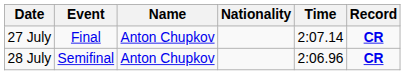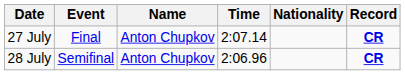 <table class="wikitable" style=text-align:center>
 <tr>
 <th>Date</th>
 <th>Event</th>
 <th>Name</th>
+<th>Time</th>
 <th>Nationality</th>
-<th>Time</th>
 <th>Record</th>
 </tr>
 <tr>
 <td>27 July</td>
 <td><a href='#'>Final</a></td>
 <td align=left><a href='#'>Anton Chupkov</a></td>
+<td>2:07.14</td>
 <td align=left></td>
-<td>2:07.14</td>
 <td><strong><a href='#'>CR</a></strong></td>
 </tr>
 <tr>
 <td>28 July</td>
 <td><a href='#'>Semifinal</a></td>
 <td align=left><a href='#'>Anton Chupkov</a></td>
+<td>2:06.96</td>
 <td align=left></td>
-<td>2:06.96</td>
 <td><strong><a href='#'>CR</a></strong></td>
 </tr>
 </table>
